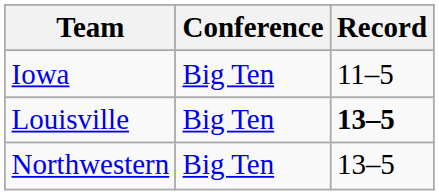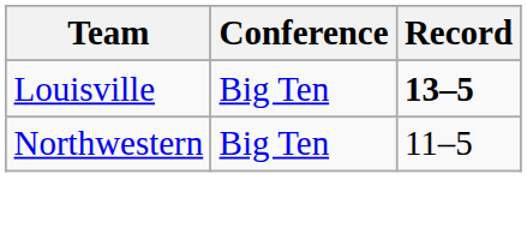 <table class="wikitable">
 <tr>
 <th>Team</th>
 <th>Conference</th>
 <th>Record</th>
-</tr>
-<tr>
-<td><a href='#'>Iowa</a></td>
-<td><a href='#'>Big Ten</a></td>
-<td>11–5</td>
 </tr>
 <tr>
 <td><a href='#'>Louisville</a></td>
 <td><a href='#'>Big Ten</a></td>
 <td><strong>13–5</strong></td>
 </tr>
 <tr>
 <td><a href='#'>Northwestern</a></td>
 <td><a href='#'>Big Ten</a></td>
-<td>13–5</td>
+<td>11–5</td>
 </tr>
 </table>
